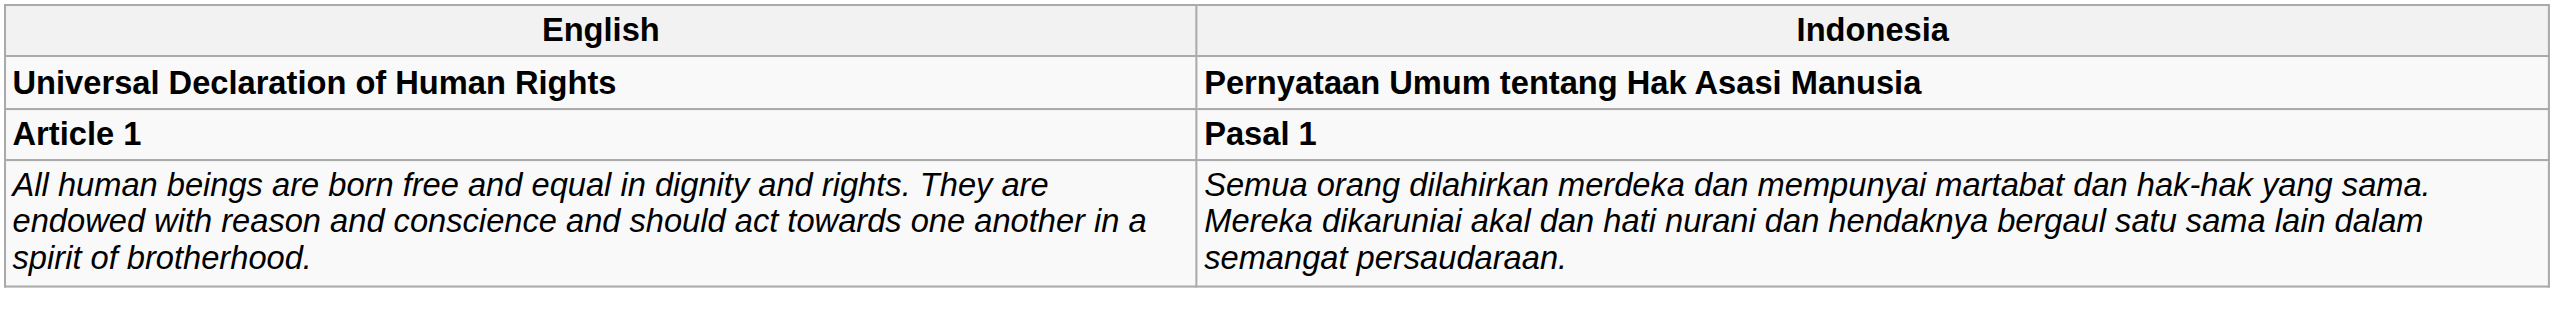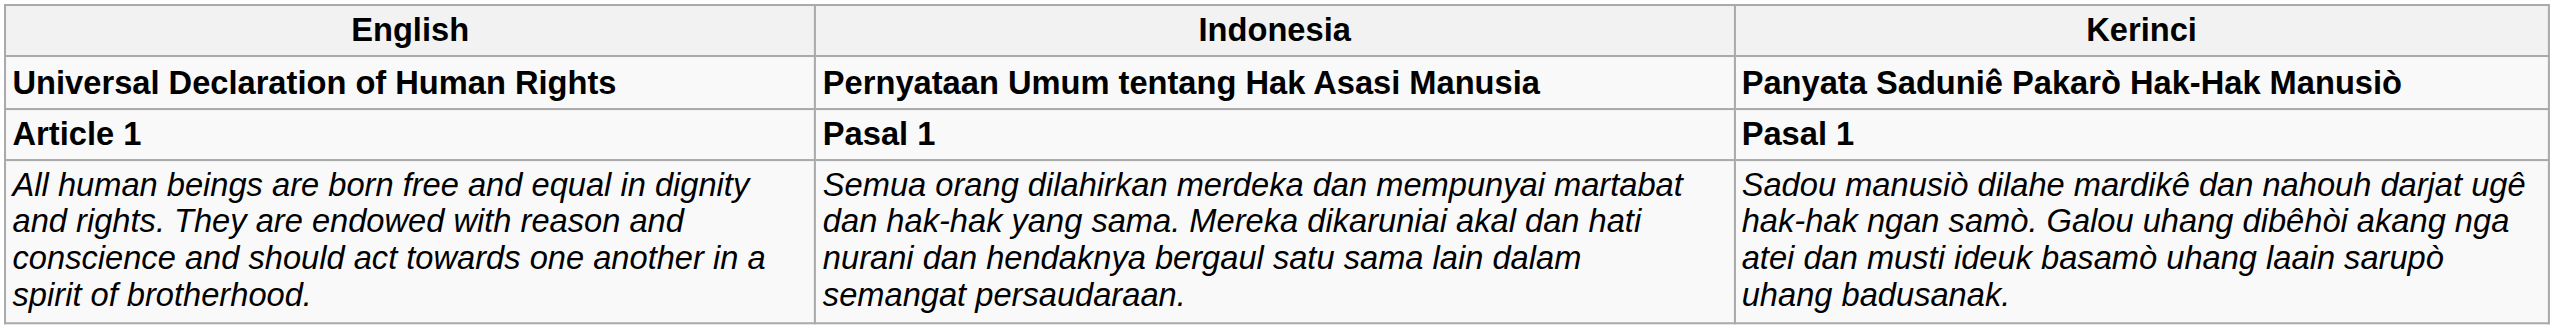 <table class="wikitable">
 <tr>
 <th>English</th>
 <th>Indonesia</th>
+<th>Kerinci</th>
 </tr>
 <tr>
 <td><strong>Universal Declaration of Human Rights</strong></td>
 <td><strong>Pernyataan Umum tentang Hak Asasi Manusia</strong></td>
+<td><strong>Panyata Saduniê Pakarò Hak-Hak Manusiò</strong></td>
 </tr>
 <tr>
 <td><strong>Article 1</strong></td>
+<td><strong>Pasal 1</strong></td>
 <td><strong>Pasal 1</strong></td>
 </tr>
 <tr>
 <td><em>All human beings are born free and equal in dignity and rights. They are endowed with reason and conscience and should act towards one another in a spirit of brotherhood.</em></td>
 <td><em>Semua orang dilahirkan merdeka dan mempunyai martabat dan hak-hak yang sama. Mereka dikaruniai akal dan hati nurani dan hendaknya bergaul satu sama lain dalam semangat persaudaraan.</em></td>
+<td><em>Sadou manusiò dilahe mardikê dan nahouh darjat ugê hak-hak ngan samò. Galou uhang dibêhòi akang nga atei dan musti ideuk basamò uhang laain sarupò uhang badusanak.</em></td>
 </tr>
 </table>
